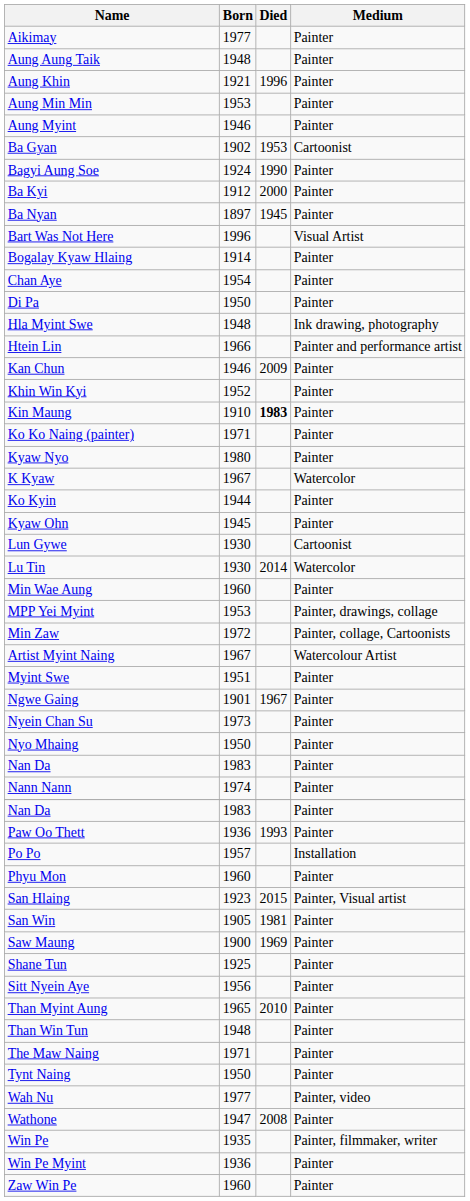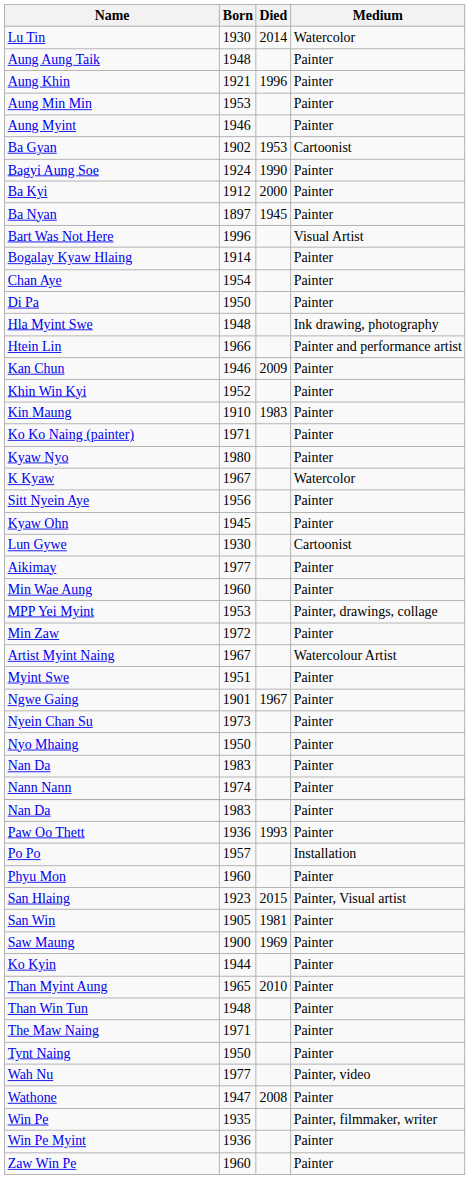 <table class="wikitable sortable static-row-numbers static-row-header-text">
 <tr>
 <th style="width:15em;">Name</th>
 <th>Born</th>
 <th>Died</th>
 <th>Medium</th>
 </tr>
 <tr>
-<td><a href='#'>Aikimay</a></td>
-<td>1977</td>
-<td></td>
-<td>Painter</td>
+<td><a href='#'>Lu Tin</a></td>
+<td>1930</td>
+<td>2014</td>
+<td>Watercolor</td>
 </tr>
 <tr>
 <td><a href='#'>Aung Aung Taik</a></td>
 <td>1948</td>
 <td></td>
 <td>Painter</td>
 </tr>
 <tr>
 <td><a href='#'>Aung Khin</a></td>
 <td>1921</td>
 <td>1996</td>
 <td>Painter</td>
 </tr>
 <tr>
 <td><a href='#'>Aung Min Min</a></td>
 <td>1953</td>
 <td></td>
 <td>Painter</td>
 </tr>
 <tr>
 <td><a href='#'>Aung Myint</a></td>
 <td>1946</td>
 <td></td>
 <td>Painter</td>
 </tr>
 <tr>
 <td><a href='#'>Ba Gyan</a></td>
 <td>1902</td>
 <td>1953</td>
 <td>Cartoonist</td>
 </tr>
 <tr>
 <td><a href='#'>Bagyi Aung Soe</a></td>
 <td>1924</td>
 <td>1990</td>
 <td>Painter</td>
 </tr>
 <tr>
 <td><a href='#'>Ba Kyi</a></td>
 <td>1912</td>
 <td>2000</td>
 <td>Painter</td>
 </tr>
 <tr>
 <td><a href='#'>Ba Nyan</a></td>
 <td>1897</td>
 <td>1945</td>
 <td>Painter</td>
 </tr>
 <tr>
 <td><a href='#'>Bart Was Not Here</a></td>
 <td>1996</td>
 <td></td>
 <td>Visual Artist</td>
 </tr>
 <tr>
 <td><a href='#'>Bogalay Kyaw Hlaing</a></td>
 <td>1914</td>
 <td></td>
 <td>Painter</td>
 </tr>
 <tr>
 <td><a href='#'>Chan Aye</a></td>
 <td>1954</td>
 <td></td>
 <td>Painter</td>
 </tr>
 <tr>
 <td><a href='#'>Di Pa</a></td>
 <td>1950</td>
 <td></td>
 <td>Painter</td>
 </tr>
 <tr>
 <td><a href='#'>Hla Myint Swe</a></td>
 <td>1948</td>
 <td></td>
 <td>Ink drawing, photography</td>
 </tr>
 <tr>
 <td><a href='#'>Htein Lin</a></td>
 <td>1966</td>
 <td></td>
 <td>Painter and performance artist</td>
 </tr>
 <tr>
 <td><a href='#'>Kan Chun</a></td>
 <td>1946</td>
 <td>2009</td>
 <td>Painter</td>
 </tr>
 <tr>
 <td><a href='#'>Khin Win Kyi</a></td>
 <td>1952</td>
 <td></td>
 <td>Painter</td>
 </tr>
 <tr>
 <td><a href='#'>Kin Maung</a></td>
 <td>1910</td>
-<td><strong>1983</strong></td>
+<td>1983</td>
 <td>Painter</td>
 </tr>
 <tr>
 <td><a href='#'>Ko Ko Naing (painter)</a></td>
 <td>1971</td>
 <td></td>
 <td>Painter</td>
 </tr>
 <tr>
 <td><a href='#'>Kyaw Nyo</a></td>
 <td>1980</td>
 <td></td>
 <td>Painter</td>
 </tr>
 <tr>
 <td><a href='#'>K Kyaw</a></td>
 <td>1967</td>
 <td></td>
 <td>Watercolor</td>
 </tr>
 <tr>
-<td><a href='#'>Ko Kyin</a></td>
-<td>1944</td>
+<td><a href='#'>Sitt Nyein Aye</a></td>
+<td>1956</td>
 <td></td>
 <td>Painter</td>
 </tr>
 <tr>
 <td><a href='#'>Kyaw Ohn</a></td>
 <td>1945</td>
 <td></td>
 <td>Painter</td>
 </tr>
 <tr>
 <td><a href='#'>Lun Gywe</a></td>
 <td>1930</td>
 <td></td>
 <td>Cartoonist</td>
 </tr>
 <tr>
-<td><a href='#'>Lu Tin</a></td>
-<td>1930</td>
-<td>2014</td>
-<td>Watercolor</td>
+<td><a href='#'>Aikimay</a></td>
+<td>1977</td>
+<td></td>
+<td>Painter</td>
 </tr>
 <tr>
 <td><a href='#'>Min Wae Aung</a></td>
 <td>1960</td>
 <td></td>
 <td>Painter</td>
 </tr>
 <tr>
 <td><a href='#'>MPP Yei Myint</a></td>
 <td>1953</td>
 <td></td>
 <td>Painter, drawings, collage</td>
 </tr>
 <tr>
 <td><a href='#'>Min Zaw</a></td>
 <td>1972</td>
 <td></td>
-<td>Painter, collage, Cartoonists</td>
+<td>Painter</td>
 </tr>
 <tr>
 <td><a href='#'>Artist Myint Naing</a></td>
 <td>1967</td>
 <td></td>
 <td>Watercolour Artist</td>
 </tr>
 <tr>
 <td><a href='#'>Myint Swe</a></td>
 <td>1951</td>
 <td></td>
 <td>Painter</td>
 </tr>
 <tr>
 <td><a href='#'>Ngwe Gaing</a></td>
 <td>1901</td>
 <td>1967</td>
 <td>Painter</td>
 </tr>
 <tr>
 <td><a href='#'>Nyein Chan Su</a></td>
 <td>1973</td>
 <td></td>
 <td>Painter</td>
 </tr>
 <tr>
 <td><a href='#'>Nyo Mhaing</a></td>
 <td>1950</td>
 <td></td>
 <td>Painter</td>
 </tr>
 <tr>
 <td><a href='#'>Nan Da</a></td>
 <td>1983</td>
 <td></td>
 <td>Painter</td>
 </tr>
 <tr>
 <td><a href='#'>Nann Nann</a></td>
 <td>1974</td>
 <td></td>
 <td>Painter</td>
 </tr>
 <tr>
 </tr>
 <tr>
 </tr>
 <tr>
 <td><a href='#'>Nan Da</a></td>
 <td>1983</td>
 <td></td>
 <td>Painter</td>
 </tr>
 <tr>
 <td><a href='#'>Paw Oo Thett</a></td>
 <td>1936</td>
 <td>1993</td>
 <td>Painter</td>
 </tr>
 <tr>
 <td><a href='#'>Po Po</a></td>
 <td>1957</td>
 <td></td>
 <td>Installation</td>
 </tr>
 <tr>
 <td><a href='#'>Phyu Mon</a></td>
 <td>1960</td>
 <td></td>
 <td>Painter</td>
 </tr>
 <tr>
 <td><a href='#'>San Hlaing</a></td>
 <td>1923</td>
 <td>2015</td>
 <td>Painter, Visual artist</td>
 </tr>
 <tr>
 <td><a href='#'>San Win</a></td>
 <td>1905</td>
 <td>1981</td>
 <td>Painter</td>
 </tr>
 <tr>
 <td><a href='#'>Saw Maung</a></td>
 <td>1900</td>
 <td>1969</td>
 <td>Painter</td>
 </tr>
 <tr>
-<td><a href='#'>Shane Tun</a></td>
-<td>1925</td>
-<td></td>
-<td>Painter</td>
-</tr>
-<tr>
-<td><a href='#'>Sitt Nyein Aye</a></td>
-<td>1956</td>
+<td><a href='#'>Ko Kyin</a></td>
+<td>1944</td>
 <td></td>
 <td>Painter</td>
 </tr>
 <tr>
 <td><a href='#'>Than Myint Aung</a></td>
 <td>1965</td>
 <td>2010</td>
 <td>Painter</td>
 </tr>
 <tr>
 <td><a href='#'>Than Win Tun</a></td>
 <td>1948</td>
 <td></td>
 <td>Painter</td>
 </tr>
 <tr>
 <td><a href='#'>The Maw Naing</a></td>
 <td>1971</td>
 <td></td>
 <td>Painter</td>
 </tr>
 <tr>
 <td><a href='#'>Tynt Naing</a></td>
 <td>1950</td>
 <td></td>
 <td>Painter</td>
 </tr>
 <tr>
 <td><a href='#'>Wah Nu</a></td>
 <td>1977</td>
 <td></td>
 <td>Painter, video</td>
 </tr>
 <tr>
 <td><a href='#'>Wathone</a></td>
 <td>1947</td>
 <td>2008</td>
 <td>Painter</td>
 </tr>
 <tr>
 <td><a href='#'>Win Pe</a></td>
 <td>1935</td>
 <td></td>
 <td>Painter, filmmaker, writer</td>
 </tr>
 <tr>
 <td><a href='#'>Win Pe Myint</a></td>
 <td>1936</td>
 <td></td>
 <td>Painter</td>
 </tr>
 <tr>
 <td><a href='#'>Zaw Win Pe</a></td>
 <td>1960</td>
 <td></td>
 <td>Painter</td>
 </tr>
 </table>
